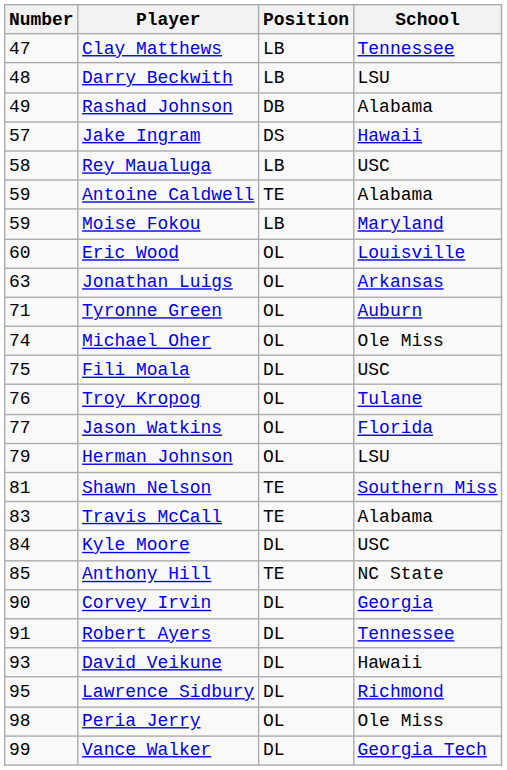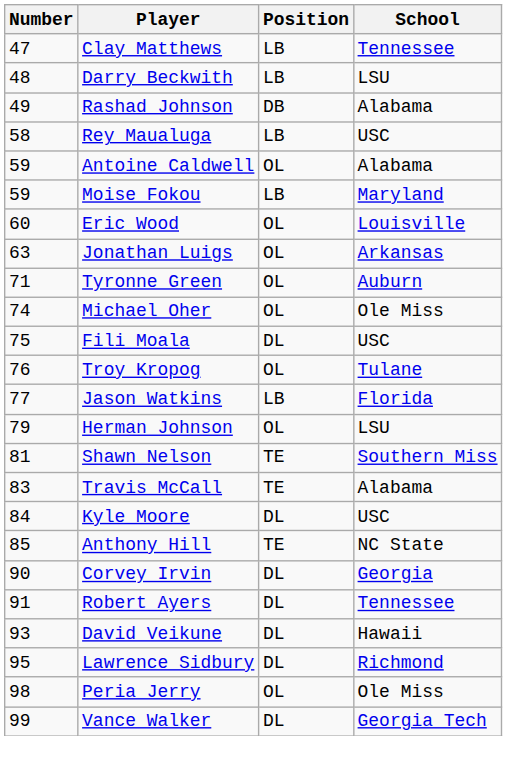 <table class="wikitable">
 <tr>
 <th>Number</th>
 <th>Player</th>
 <th>Position</th>
 <th>School</th>
 </tr>
 <tr>
 <td>47</td>
 <td><a href='#'>Clay Matthews</a></td>
 <td>LB</td>
 <td><a href='#'>Tennessee</a></td>
 </tr>
 <tr>
 <td>48</td>
 <td><a href='#'>Darry Beckwith</a></td>
 <td>LB</td>
 <td>LSU</td>
 </tr>
 <tr>
 <td>49</td>
 <td><a href='#'>Rashad Johnson</a></td>
 <td>DB</td>
 <td>Alabama</td>
 </tr>
 <tr>
-<td>57</td>
-<td><a href='#'>Jake Ingram</a></td>
-<td>DS</td>
-<td><a href='#'>Hawaii</a></td>
-</tr>
-<tr>
 <td>58</td>
 <td><a href='#'>Rey Maualuga</a></td>
 <td>LB</td>
 <td>USC</td>
 </tr>
 <tr>
 <td>59</td>
 <td><a href='#'>Antoine Caldwell</a></td>
-<td>TE</td>
+<td>OL</td>
 <td>Alabama</td>
 </tr>
 <tr>
 <td>59</td>
 <td><a href='#'>Moise Fokou</a></td>
 <td>LB</td>
 <td><a href='#'>Maryland</a></td>
 </tr>
 <tr>
 <td>60</td>
 <td><a href='#'>Eric Wood</a></td>
 <td>OL</td>
 <td><a href='#'>Louisville</a></td>
 </tr>
 <tr>
 <td>63</td>
 <td><a href='#'>Jonathan Luigs</a></td>
 <td>OL</td>
 <td><a href='#'>Arkansas</a></td>
 </tr>
 <tr>
 <td>71</td>
 <td><a href='#'>Tyronne Green</a></td>
 <td>OL</td>
 <td><a href='#'>Auburn</a></td>
 </tr>
 <tr>
 <td>74</td>
 <td><a href='#'>Michael Oher</a></td>
 <td>OL</td>
 <td>Ole Miss</td>
 </tr>
 <tr>
 <td>75</td>
 <td><a href='#'>Fili Moala</a></td>
 <td>DL</td>
 <td>USC</td>
 </tr>
 <tr>
 <td>76</td>
 <td><a href='#'>Troy Kropog</a></td>
 <td>OL</td>
 <td><a href='#'>Tulane</a></td>
 </tr>
 <tr>
 <td>77</td>
 <td><a href='#'>Jason Watkins</a></td>
-<td>OL</td>
+<td>LB</td>
 <td><a href='#'>Florida</a></td>
 </tr>
 <tr>
 <td>79</td>
 <td><a href='#'>Herman Johnson</a></td>
 <td>OL</td>
 <td>LSU</td>
 </tr>
 <tr>
 <td>81</td>
 <td><a href='#'>Shawn Nelson</a></td>
 <td>TE</td>
 <td><a href='#'>Southern Miss</a></td>
 </tr>
 <tr>
 <td>83</td>
 <td><a href='#'>Travis McCall</a></td>
 <td>TE</td>
 <td>Alabama</td>
 </tr>
 <tr>
 <td>84</td>
 <td><a href='#'>Kyle Moore</a></td>
 <td>DL</td>
 <td>USC</td>
 </tr>
 <tr>
 <td>85</td>
 <td><a href='#'>Anthony Hill</a></td>
 <td>TE</td>
 <td>NC State</td>
 </tr>
 <tr>
 <td>90</td>
 <td><a href='#'>Corvey Irvin</a></td>
 <td>DL</td>
 <td><a href='#'>Georgia</a></td>
 </tr>
 <tr>
 <td>91</td>
 <td><a href='#'>Robert Ayers</a></td>
 <td>DL</td>
 <td><a href='#'>Tennessee</a></td>
 </tr>
 <tr>
 <td>93</td>
 <td><a href='#'>David Veikune</a></td>
 <td>DL</td>
 <td>Hawaii</td>
 </tr>
 <tr>
 <td>95</td>
 <td><a href='#'>Lawrence Sidbury</a></td>
 <td>DL</td>
 <td><a href='#'>Richmond</a></td>
 </tr>
 <tr>
 <td>98</td>
 <td><a href='#'>Peria Jerry</a></td>
 <td>OL</td>
 <td>Ole Miss</td>
 </tr>
 <tr>
 <td>99</td>
 <td><a href='#'>Vance Walker</a></td>
 <td>DL</td>
 <td><a href='#'>Georgia Tech</a></td>
 </tr>
 </table>
